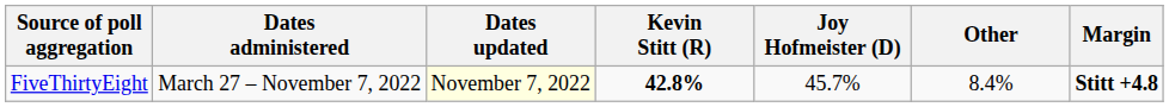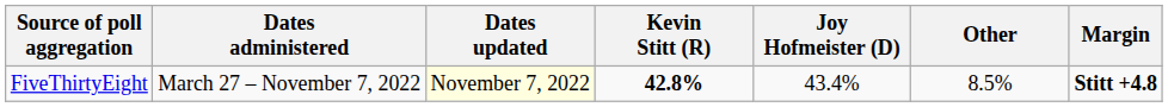 <table class="wikitable sortable" style="text-align:center;font-size:90%;line-height:17px">
 <tr>
 <th>Source of poll<br>aggregation</th>
 <th>Dates<br>administered</th>
 <th>Dates<br>updated</th>
 <th style="width:100px;">Kevin<br>Stitt (R)</th>
 <th style="width:100px;">Joy<br>Hofmeister (D)</th>
 <th style="width:100px;">Other<br></th>
 <th>Margin</th>
 </tr>
 <tr>
 <td><a href='#'>FiveThirtyEight</a></td>
 <td>March 27 – November 7, 2022</td>
 <td style="background: lightyellow;">November 7, 2022</td>
 <td><strong>42.8%</strong></td>
-<td>45.7%</td>
-<td>8.4%</td>
+<td>43.4%</td>
+<td>8.5%</td>
 <td><strong>Stitt +4.8</strong></td>
 </tr>
 </table>
